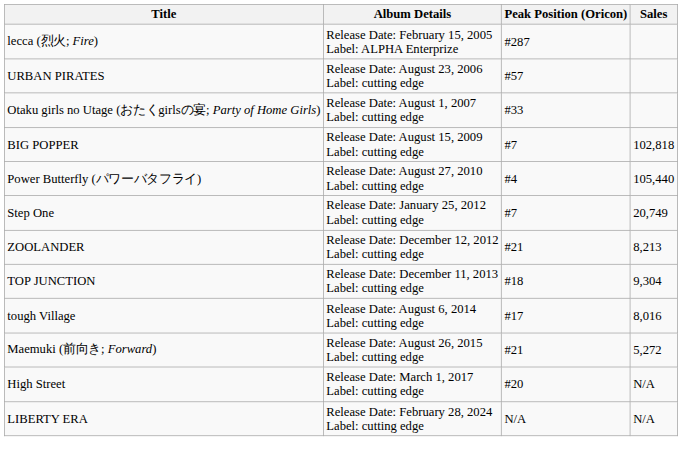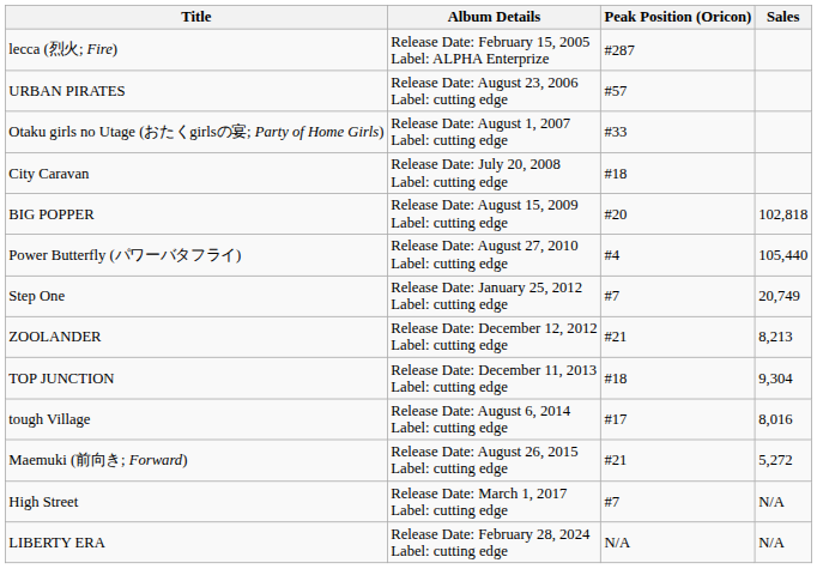 <table class="wikitable">
 <tr>
 <th>Title</th>
 <th>Album Details</th>
 <th>Peak Position (Oricon)</th>
 <th>Sales</th>
 </tr>
 <tr>
 <td>lecca (烈火; <em>Fire</em>)</td>
 <td>Release Date: February 15, 2005<br>Label: ALPHA Enterprize</td>
 <td>#287</td>
 <td></td>
 </tr>
 <tr>
 <td>URBAN PIRATES</td>
 <td>Release Date: August 23, 2006<br>Label: cutting edge</td>
 <td>#57</td>
 <td></td>
 </tr>
 <tr>
 <td>Otaku girls no Utage (おたくgirlsの宴; <em>Party of Home Girls</em>)</td>
 <td>Release Date: August 1, 2007<br>Label: cutting edge</td>
 <td>#33</td>
 <td></td>
 </tr>
 <tr>
+<td>City Caravan</td>
+<td>Release Date: July 20, 2008<br>Label: cutting edge</td>
+<td>#18</td>
+<td></td>
+</tr>
+<tr>
 <td>BIG POPPER</td>
 <td>Release Date: August 15, 2009<br>Label: cutting edge</td>
-<td>#7</td>
+<td>#20</td>
 <td>102,818</td>
 </tr>
 <tr>
 <td>Power Butterfly (パワーバタフライ)</td>
 <td>Release Date: August 27, 2010<br>Label: cutting edge</td>
 <td>#4</td>
 <td>105,440</td>
 </tr>
 <tr>
 <td>Step One</td>
 <td>Release Date: January 25, 2012<br>Label: cutting edge</td>
 <td>#7</td>
 <td>20,749</td>
 </tr>
 <tr>
 <td>ZOOLANDER</td>
 <td>Release Date: December 12, 2012<br>Label: cutting edge</td>
 <td>#21</td>
 <td>8,213</td>
 </tr>
 <tr>
 <td>TOP JUNCTION</td>
 <td>Release Date: December 11, 2013<br>Label: cutting edge</td>
 <td>#18</td>
 <td>9,304</td>
 </tr>
 <tr>
 <td>tough Village</td>
 <td>Release Date: August 6, 2014<br>Label: cutting edge</td>
 <td>#17</td>
 <td>8,016</td>
 </tr>
 <tr>
 <td>Maemuki (前向き; <em>Forward</em>)</td>
 <td>Release Date: August 26, 2015<br>Label: cutting edge</td>
 <td>#21</td>
 <td>5,272</td>
 </tr>
 <tr>
 <td>High Street</td>
 <td>Release Date: March 1, 2017<br>Label: cutting edge</td>
-<td>#20</td>
+<td>#7</td>
 <td>N/A</td>
 </tr>
 <tr>
 <td>LIBERTY ERA</td>
 <td>Release Date: February 28, 2024<br>Label: cutting edge</td>
 <td>N/A</td>
 <td>N/A</td>
 </tr>
 </table>
